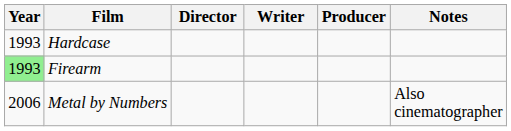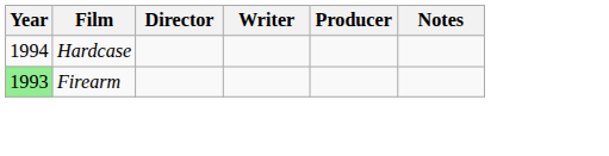 <table class="wikitable sortable">
 <tr>
 <th style="width:26px;">Year</th>
 <th>Film</th>
 <th width="65">Director</th>
 <th width="65">Writer</th>
 <th width="65">Producer</th>
 <th width="65">Notes</th>
 </tr>
 <tr>
-<td>1993</td>
+<td>1994</td>
 <td><em>Hardcase</em></td>
 <td></td>
 <td></td>
 <td></td>
 <td></td>
 </tr>
 <tr>
 <td style="background: lightgreen;">1993</td>
 <td><em>Firearm</em></td>
 <td></td>
 <td></td>
 <td></td>
 <td></td>
 </tr>
-<tr>
-<td>2006</td>
-<td><em>Metal by Numbers</em></td>
-<td></td>
-<td></td>
-<td></td>
-<td>Also cinematographer</td>
-</tr>
 </table>
